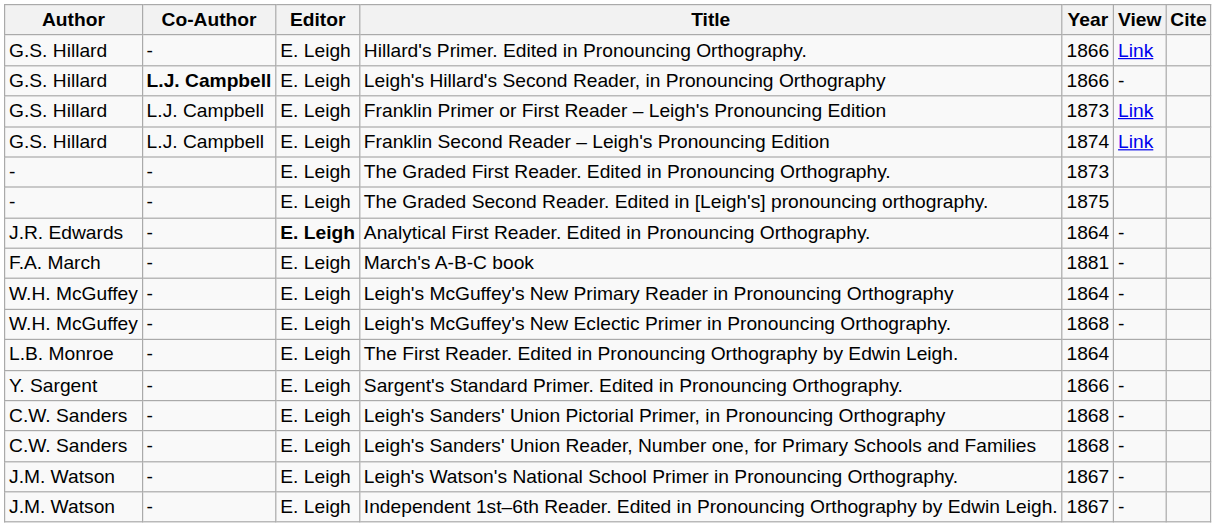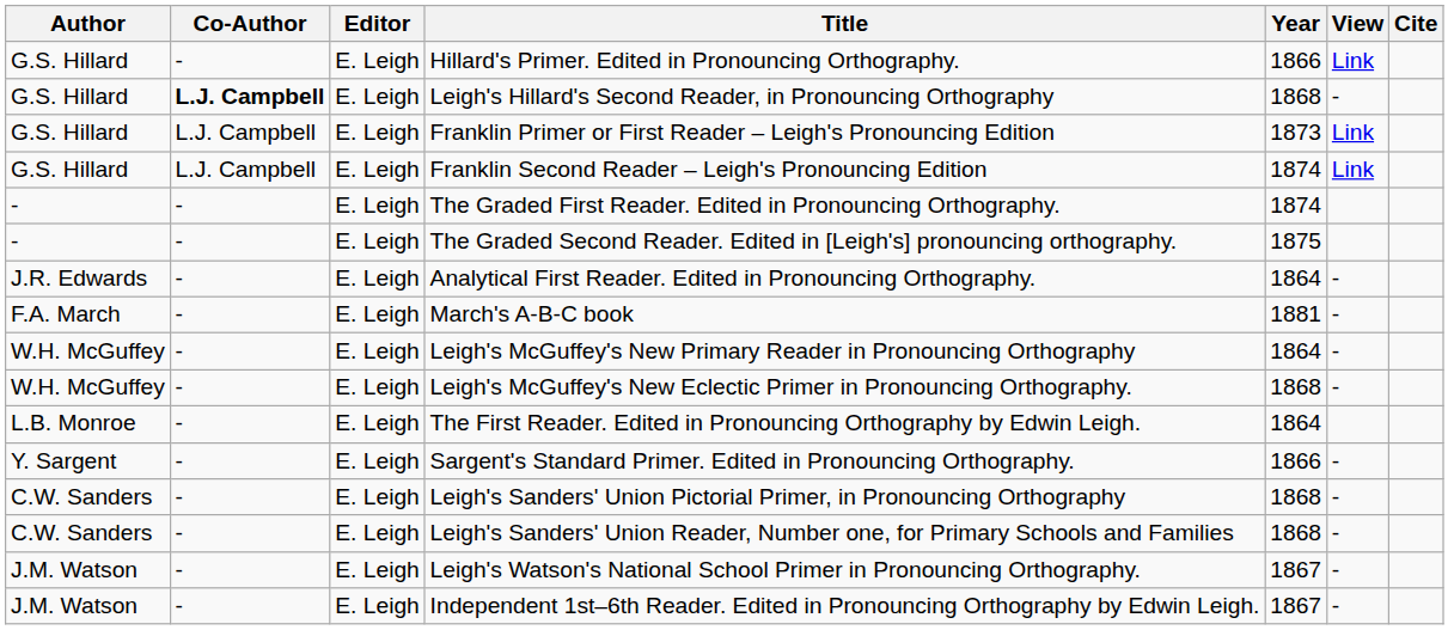 <table class="wikitable">
 <tr>
 <th>Author</th>
 <th>Co-Author</th>
 <th>Editor</th>
 <th>Title</th>
 <th>Year</th>
 <th>View</th>
 <th>Cite</th>
 </tr>
 <tr>
 <td>G.S. Hillard</td>
 <td>-</td>
 <td>E. Leigh</td>
 <td>Hillard's Primer. Edited in Pronouncing Orthography.</td>
 <td>1866</td>
 <td><a href='#'>Link</a></td>
 <td></td>
 </tr>
 <tr>
 <td>G.S. Hillard</td>
 <td><strong>L.J. Campbell</strong></td>
 <td>E. Leigh</td>
 <td>Leigh's Hillard's Second Reader, in Pronouncing Orthography</td>
-<td>1866</td>
+<td>1868</td>
 <td>-</td>
 <td></td>
 </tr>
 <tr>
 <td>G.S. Hillard</td>
 <td>L.J. Campbell</td>
 <td>E. Leigh</td>
 <td>Franklin Primer or First Reader – Leigh's Pronouncing Edition</td>
 <td>1873</td>
 <td><a href='#'>Link</a></td>
 <td></td>
 </tr>
 <tr>
 <td>G.S. Hillard</td>
 <td>L.J. Campbell</td>
 <td>E. Leigh</td>
 <td>Franklin Second Reader – Leigh's Pronouncing Edition</td>
 <td>1874</td>
 <td><a href='#'>Link</a></td>
 <td></td>
 </tr>
 <tr>
 <td>-</td>
 <td>-</td>
 <td>E. Leigh</td>
 <td>The Graded First Reader. Edited in Pronouncing Orthography.</td>
-<td>1873</td>
+<td>1874</td>
 <td></td>
 <td></td>
 </tr>
 <tr>
 <td>-</td>
 <td>-</td>
 <td>E. Leigh</td>
 <td>The Graded Second Reader. Edited in [Leigh's] pronouncing orthography.</td>
 <td>1875</td>
 <td></td>
 <td></td>
 </tr>
 <tr>
 <td>J.R. Edwards</td>
 <td>-</td>
-<td><strong>E. Leigh</strong></td>
+<td>E. Leigh</td>
 <td>Analytical First Reader. Edited in Pronouncing Orthography.</td>
 <td>1864</td>
 <td>-</td>
 <td></td>
 </tr>
 <tr>
 <td>F.A. March</td>
 <td>-</td>
 <td>E. Leigh</td>
 <td>March's A-B-C book</td>
 <td>1881</td>
 <td>-</td>
 <td></td>
 </tr>
 <tr>
 <td>W.H. McGuffey</td>
 <td>-</td>
 <td>E. Leigh</td>
 <td>Leigh's McGuffey's New Primary Reader in Pronouncing Orthography</td>
 <td>1864</td>
 <td>-</td>
 <td></td>
 </tr>
 <tr>
 <td>W.H. McGuffey</td>
 <td>-</td>
 <td>E. Leigh</td>
 <td>Leigh's McGuffey's New Eclectic Primer in Pronouncing Orthography.</td>
 <td>1868</td>
 <td>-</td>
 <td></td>
 </tr>
 <tr>
 <td>L.B. Monroe</td>
 <td>-</td>
 <td>E. Leigh</td>
 <td>The First Reader. Edited in Pronouncing Orthography by Edwin Leigh.</td>
 <td>1864</td>
 <td></td>
 <td></td>
 </tr>
 <tr>
 <td>Y. Sargent</td>
 <td>-</td>
 <td>E. Leigh</td>
 <td>Sargent's Standard Primer. Edited in Pronouncing Orthography.</td>
 <td>1866</td>
 <td>-</td>
 <td></td>
 </tr>
 <tr>
 <td>C.W. Sanders</td>
 <td>-</td>
 <td>E. Leigh</td>
 <td>Leigh's Sanders' Union Pictorial Primer, in Pronouncing Orthography</td>
 <td>1868</td>
 <td>-</td>
 <td></td>
 </tr>
 <tr>
 <td>C.W. Sanders</td>
 <td>-</td>
 <td>E. Leigh</td>
 <td>Leigh's Sanders' Union Reader, Number one, for Primary Schools and Families</td>
 <td>1868</td>
 <td>-</td>
 <td></td>
 </tr>
 <tr>
 <td>J.M. Watson</td>
 <td>-</td>
 <td>E. Leigh</td>
 <td>Leigh's Watson's National School Primer in Pronouncing Orthography.</td>
 <td>1867</td>
 <td>-</td>
 <td></td>
 </tr>
 <tr>
 <td>J.M. Watson</td>
 <td>-</td>
 <td>E. Leigh</td>
 <td>Independent 1st–6th Reader.  Edited in Pronouncing Orthography by Edwin Leigh.</td>
 <td>1867</td>
 <td>-</td>
 <td></td>
 </tr>
 </table>
